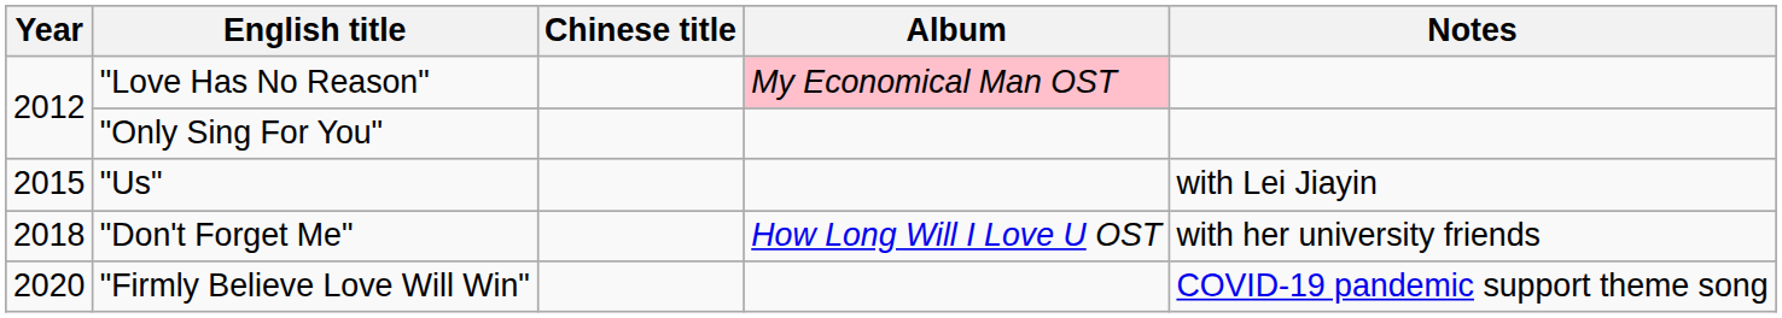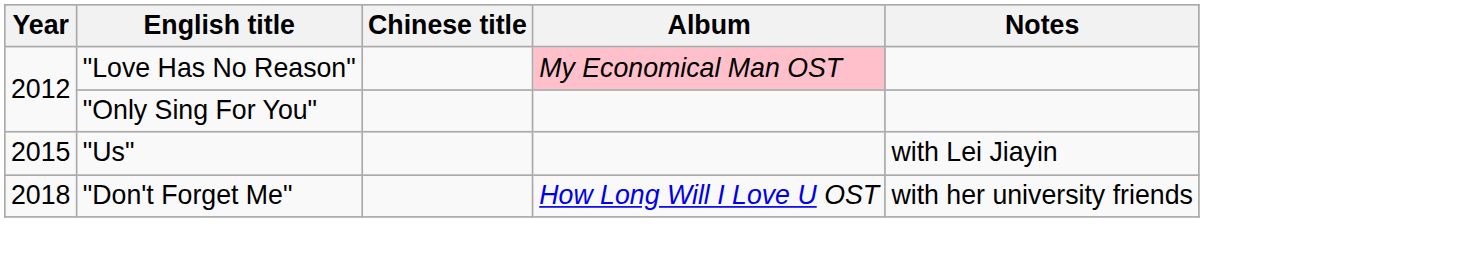 <table class="wikitable sortable">
 <tr>
 <th>Year</th>
 <th>English title</th>
 <th>Chinese title</th>
 <th>Album</th>
 <th>Notes</th>
 </tr>
 <tr>
 <td ROWSPAN=2>2012</td>
 <td>"Love Has No Reason"</td>
 <td></td>
 <td style="background: pink;"><em>My Economical Man OST</em></td>
 <td></td>
 </tr>
 <tr>
 <td>"Only Sing For You"</td>
 <td></td>
 <td></td>
 <td></td>
 </tr>
 <tr>
 <td>2015</td>
 <td>"Us"</td>
 <td></td>
 <td></td>
 <td>with Lei Jiayin</td>
 </tr>
 <tr>
 <td>2018</td>
 <td>"Don't Forget Me"</td>
 <td></td>
 <td><em><a href='#'>How Long Will I Love U</a> OST</em></td>
 <td>with her university friends</td>
 </tr>
-<tr>
-<td>2020</td>
-<td>"Firmly Believe Love Will Win"</td>
-<td></td>
-<td></td>
-<td><a href='#'>COVID-19 pandemic</a> support theme song</td>
-</tr>
 </table>
